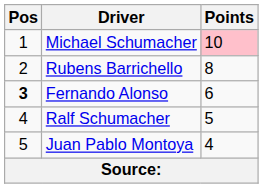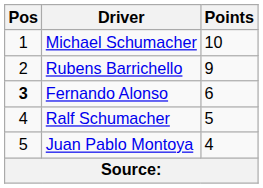 <table class="wikitable" style="font-size: 85%;">
 <tr>
 <th>Pos</th>
 <th>Driver</th>
 <th>Points</th>
 </tr>
 <tr>
 <td align="center">1</td>
 <td> <a href='#'>Michael Schumacher</a></td>
-<td style="background: pink;">10</td>
+<td>10</td>
 </tr>
 <tr>
 <td align="center">2</td>
 <td> <a href='#'>Rubens Barrichello</a></td>
-<td>8</td>
+<td>9</td>
 </tr>
 <tr>
 <td align="center"><strong>3</strong></td>
 <td> <a href='#'>Fernando Alonso</a></td>
 <td>6</td>
 </tr>
 <tr>
 <td align="center">4</td>
 <td> <a href='#'>Ralf Schumacher</a></td>
 <td>5</td>
 </tr>
 <tr>
 <td align="center">5</td>
 <td> <a href='#'>Juan Pablo Montoya</a></td>
 <td>4</td>
 </tr>
 <tr>
 <th colspan=3>Source:</th>
 </tr>
 </table>
